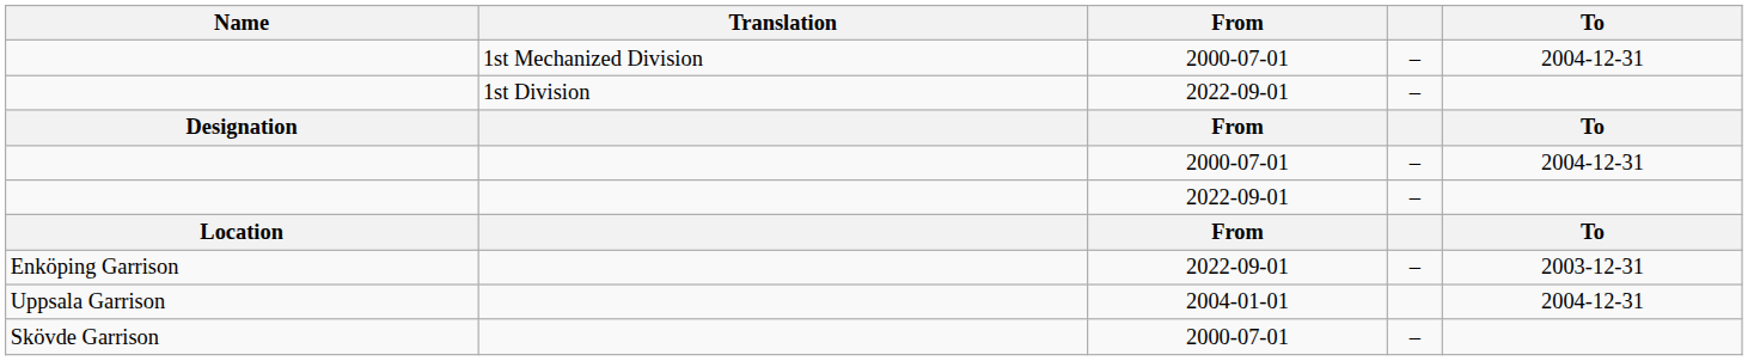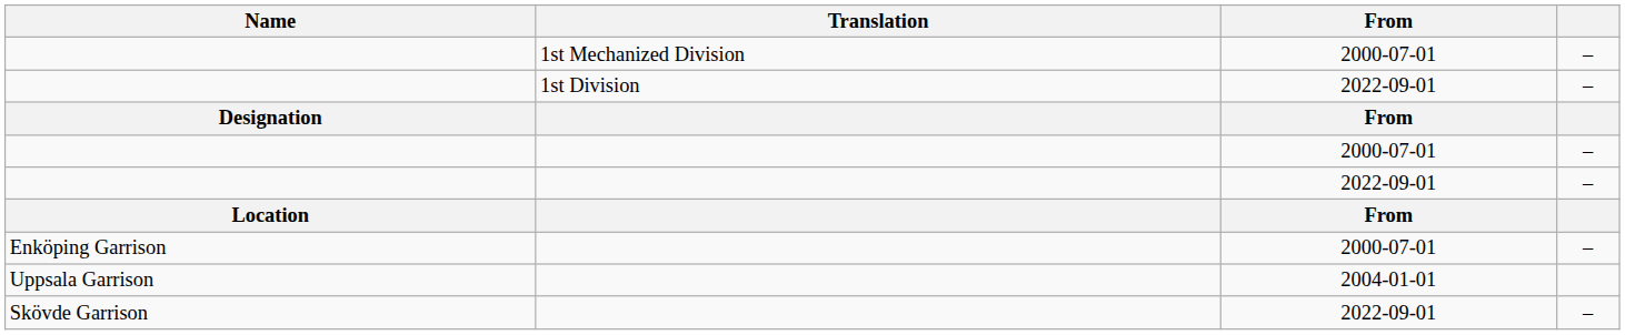 <table class="wikitable" style="width:100%;">
 <tr>
 <th>Name</th>
 <th>Translation</th>
 <th>From</th>
 <th></th>
-<th>To</th>
 </tr>
 <tr>
 <td></td>
 <td>1st Mechanized Division</td>
 <td style="text-align:center;">2000-07-01</td>
 <td style="text-align:center;">–</td>
-<td style="text-align:center;">2004-12-31</td>
 </tr>
 <tr>
 <td></td>
 <td>1st Division</td>
 <td style="text-align:center;">2022-09-01</td>
 <td style="text-align:center;">–</td>
-<td></td>
 </tr>
 <tr>
 <th>Designation</th>
 <th></th>
 <th>From</th>
 <th></th>
-<th>To</th>
 </tr>
 <tr>
 <td></td>
 <td></td>
 <td style="text-align:center;">2000-07-01</td>
 <td style="text-align:center;">–</td>
-<td style="text-align:center;">2004-12-31</td>
 </tr>
 <tr>
 <td></td>
 <td></td>
 <td style="text-align:center;">2022-09-01</td>
 <td style="text-align:center;">–</td>
-<td></td>
 </tr>
 <tr>
 <th>Location</th>
 <th></th>
 <th>From</th>
 <th></th>
-<th>To</th>
 </tr>
 <tr>
 <td>Enköping Garrison</td>
 <td></td>
-<td style="text-align:center;">2022-09-01</td>
+<td style="text-align:center;">2000-07-01</td>
 <td style="text-align:center;">–</td>
-<td style="text-align:center;">2003-12-31</td>
 </tr>
 <tr>
 <td>Uppsala Garrison</td>
 <td></td>
 <td style="text-align: center;">2004-01-01</td>
 <td style="text-align: center;"></td>
-<td style="text-align: center;">2004-12-31</td>
 </tr>
 <tr>
 <td>Skövde Garrison</td>
 <td></td>
-<td style="text-align:center;">2000-07-01</td>
+<td style="text-align:center;">2022-09-01</td>
 <td style="text-align:center;">–</td>
-<td></td>
 </tr>
 </table>
